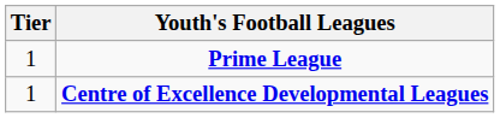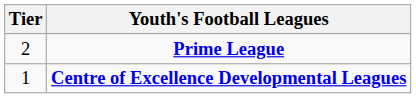 <table class="wikitable" style="text-align: center;">
 <tr style="background:#efefef;">
 <th>Tier</th>
 <th colspan=2>Youth's Football Leagues</th>
 </tr>
 <tr>
-<td>1</td>
+<td>2</td>
 <td colspan=2><strong><a href='#'>Prime League</a></strong></td>
 </tr>
 <tr>
 <td>1</td>
 <td colspan=2><strong><a href='#'>Centre of Excellence Developmental Leagues</a></strong></td>
 </tr>
 </table>
